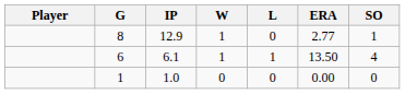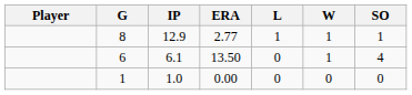 <table class="wikitable sortable">
 <tr>
 <th bgcolor="#DDDDFF" width="16%">Player</th>
 <th bgcolor="#DDDDFF" width="9%">G</th>
 <th bgcolor="#DDDDFF" width="9%">IP</th>
+<th bgcolor="#DDDDFF" width="9%">ERA</th>
+<th bgcolor="#DDDDFF" width="9%">L</th>
 <th bgcolor="#DDDDFF" width="9%">W</th>
-<th bgcolor="#DDDDFF" width="9%">L</th>
-<th bgcolor="#DDDDFF" width="9%">ERA</th>
 <th bgcolor="#DDDDFF" width="9%">SO</th>
 </tr>
 <tr align="center">
 <td></td>
 <td>8</td>
 <td>12.9</td>
+<td>2.77</td>
 <td>1</td>
-<td>0</td>
-<td>2.77</td>
+<td>1</td>
 <td>1</td>
 </tr>
 <tr align="center">
 <td></td>
 <td>6</td>
 <td>6.1</td>
+<td>13.50</td>
+<td>0</td>
 <td>1</td>
-<td>1</td>
-<td>13.50</td>
 <td>4</td>
 </tr>
 <tr align="center">
 <td></td>
 <td>1</td>
 <td>1.0</td>
+<td>0.00</td>
 <td>0</td>
 <td>0</td>
-<td>0.00</td>
 <td>0</td>
 </tr>
 </table>
